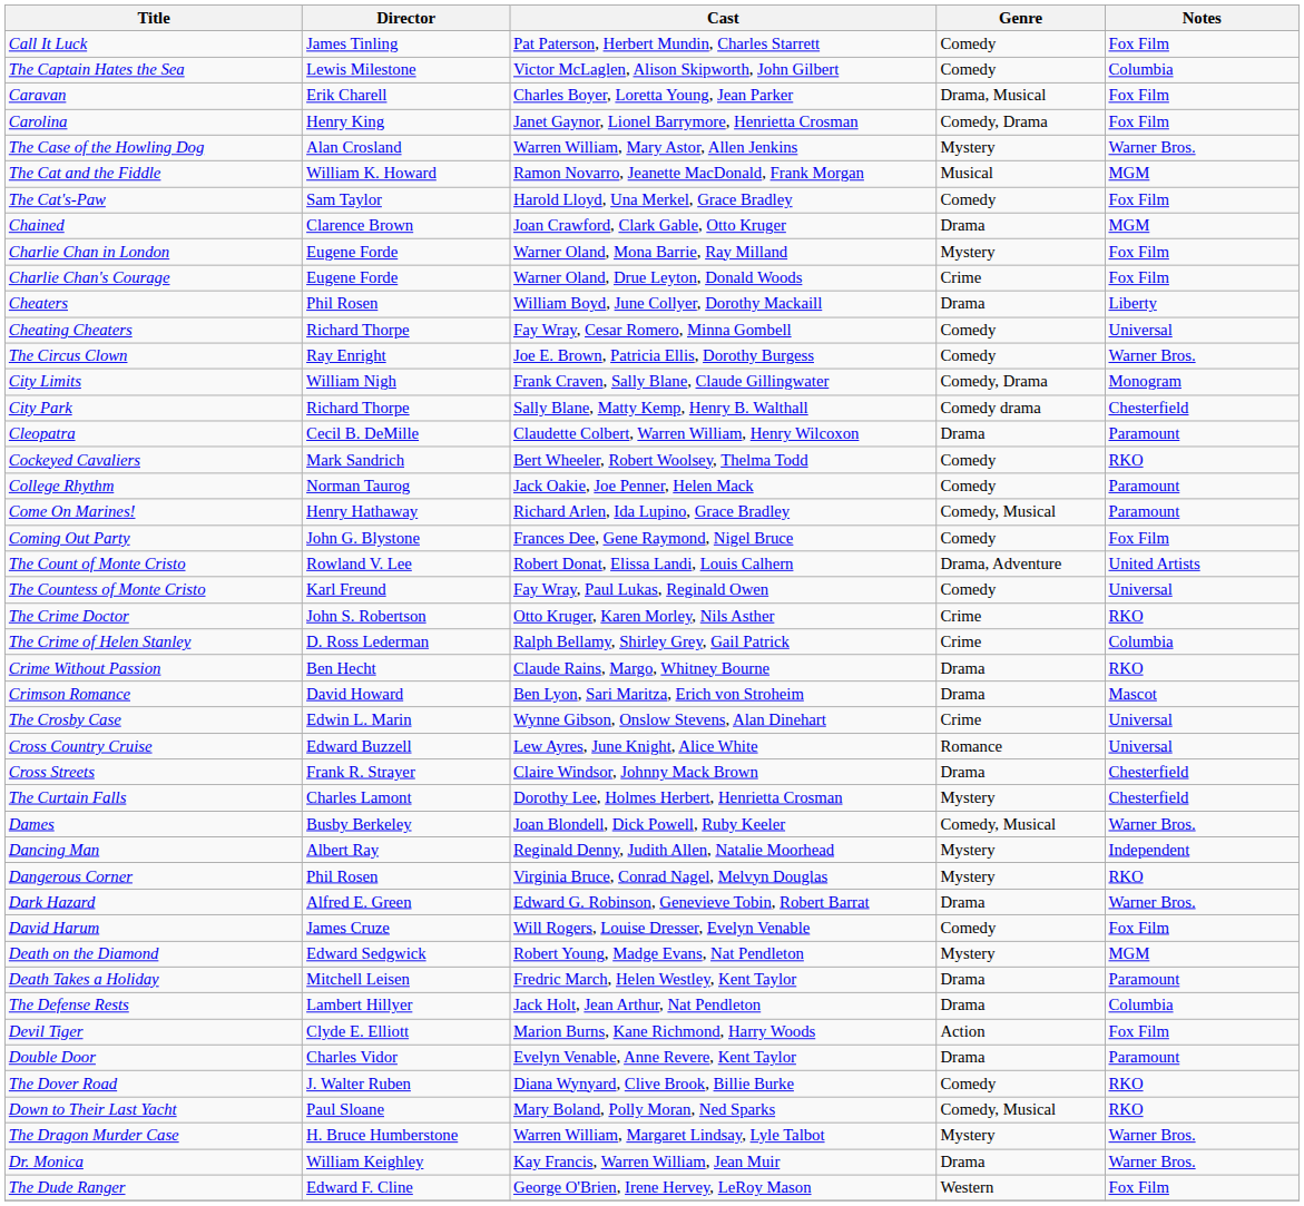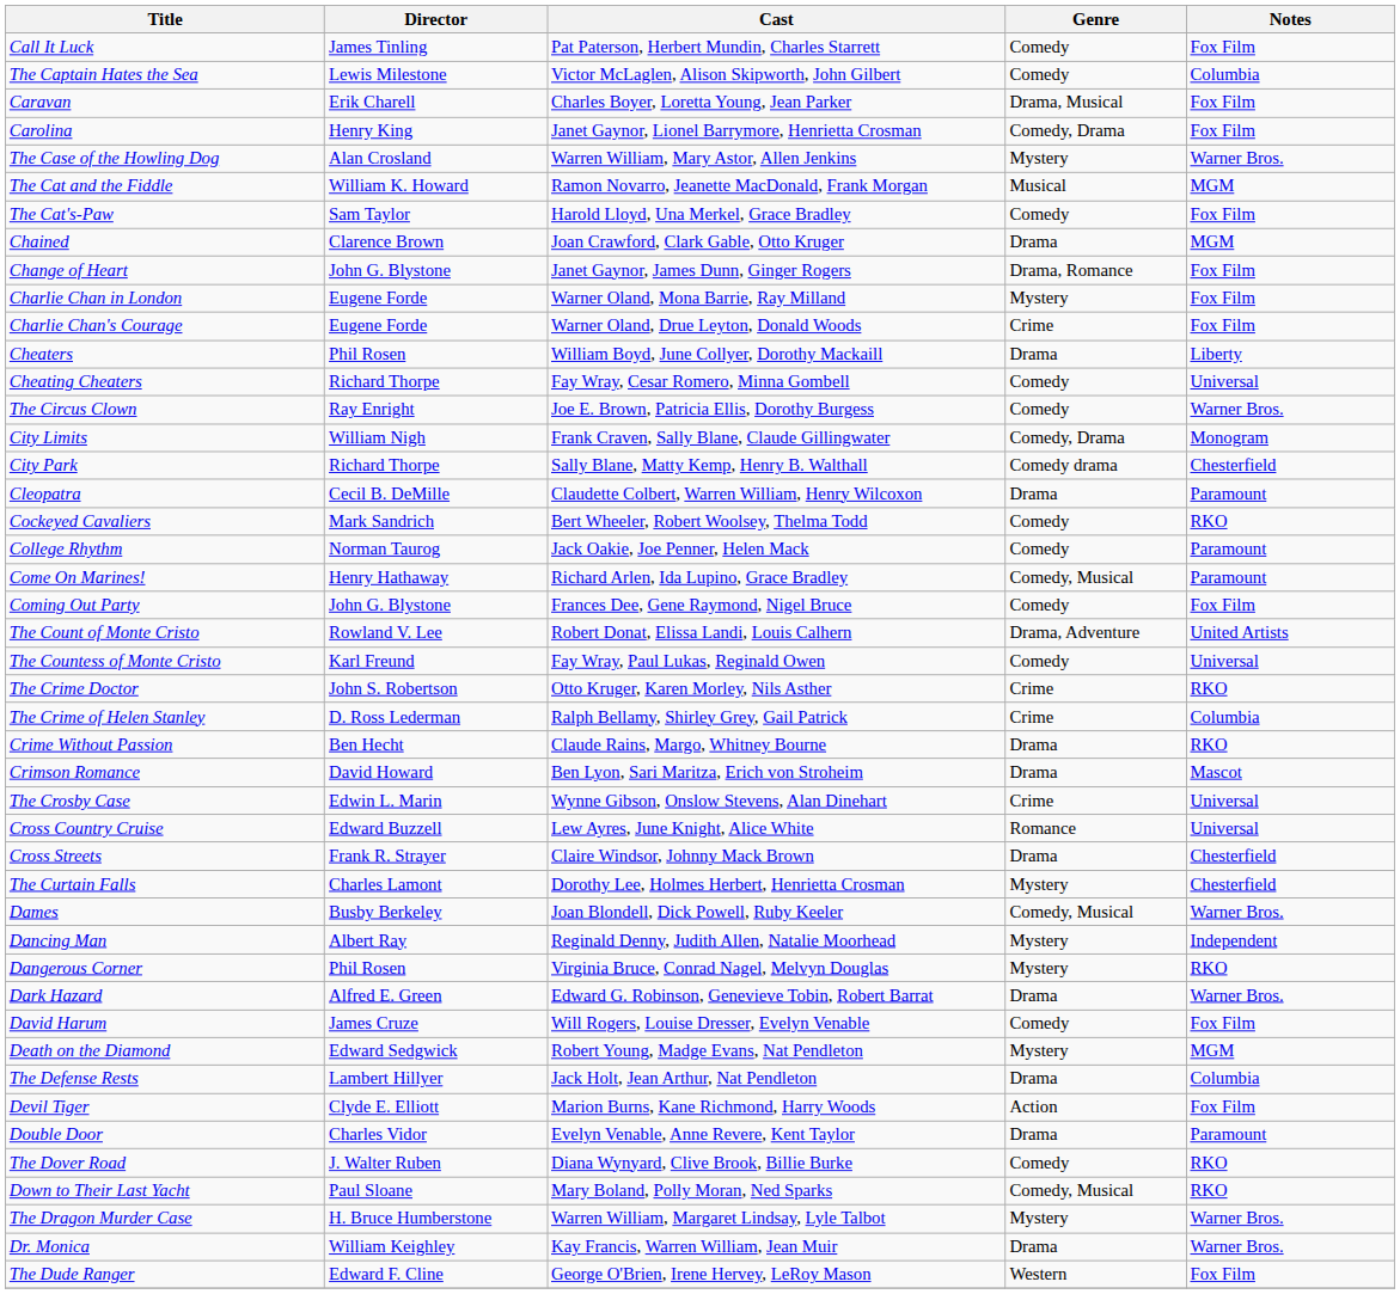 <table class="wikitable" style="width:100%;">
 <tr>
 <th style="width:23%;">Title</th>
 <th style="width:16%;">Director</th>
 <th style="width:33%;">Cast</th>
 <th style="width:13%;">Genre</th>
 <th style="width:15%;">Notes</th>
 </tr>
 <tr>
 <td><em><a href='#'>Call It Luck</a></em></td>
 <td><a href='#'>James Tinling</a></td>
 <td><a href='#'>Pat Paterson</a>, <a href='#'>Herbert Mundin</a>, <a href='#'>Charles Starrett</a></td>
 <td>Comedy</td>
 <td><a href='#'>Fox Film</a></td>
 </tr>
 <tr>
 <td><em><a href='#'>The Captain Hates the Sea</a></em></td>
 <td><a href='#'>Lewis Milestone</a></td>
 <td><a href='#'>Victor McLaglen</a>, <a href='#'>Alison Skipworth</a>, <a href='#'>John Gilbert</a></td>
 <td>Comedy</td>
 <td><a href='#'>Columbia</a></td>
 </tr>
 <tr>
 <td><em><a href='#'>Caravan</a></em></td>
 <td><a href='#'>Erik Charell</a></td>
 <td><a href='#'>Charles Boyer</a>, <a href='#'>Loretta Young</a>, <a href='#'>Jean Parker</a></td>
 <td>Drama, Musical</td>
 <td><a href='#'>Fox Film</a></td>
 </tr>
 <tr>
 <td><em><a href='#'>Carolina</a></em></td>
 <td><a href='#'>Henry King</a></td>
 <td><a href='#'>Janet Gaynor</a>, <a href='#'>Lionel Barrymore</a>, <a href='#'>Henrietta Crosman</a></td>
 <td>Comedy, Drama</td>
 <td><a href='#'>Fox Film</a></td>
 </tr>
 <tr>
 <td><em><a href='#'>The Case of the Howling Dog</a></em></td>
 <td><a href='#'>Alan Crosland</a></td>
 <td><a href='#'>Warren William</a>, <a href='#'>Mary Astor</a>, <a href='#'>Allen Jenkins</a></td>
 <td>Mystery</td>
 <td><a href='#'>Warner Bros.</a></td>
 </tr>
 <tr>
 <td><em><a href='#'>The Cat and the Fiddle</a></em></td>
 <td><a href='#'>William K. Howard</a></td>
 <td><a href='#'>Ramon Novarro</a>, <a href='#'>Jeanette MacDonald</a>, <a href='#'>Frank Morgan</a></td>
 <td>Musical</td>
 <td><a href='#'>MGM</a></td>
 </tr>
 <tr>
 <td><em><a href='#'>The Cat's-Paw</a></em></td>
 <td><a href='#'>Sam Taylor</a></td>
 <td><a href='#'>Harold Lloyd</a>, <a href='#'>Una Merkel</a>, <a href='#'>Grace Bradley</a></td>
 <td>Comedy</td>
 <td><a href='#'>Fox Film</a></td>
 </tr>
 <tr>
 <td><em><a href='#'>Chained</a></em></td>
 <td><a href='#'>Clarence Brown</a></td>
 <td><a href='#'>Joan Crawford</a>, <a href='#'>Clark Gable</a>, <a href='#'>Otto Kruger</a></td>
 <td>Drama</td>
 <td><a href='#'>MGM</a></td>
+</tr>
+<tr>
+<td><em><a href='#'>Change of Heart</a></em></td>
+<td><a href='#'>John G. Blystone</a></td>
+<td><a href='#'>Janet Gaynor</a>, <a href='#'>James Dunn</a>, <a href='#'>Ginger Rogers</a></td>
+<td>Drama, Romance</td>
+<td><a href='#'>Fox Film</a></td>
 </tr>
 <tr>
 <td><em><a href='#'>Charlie Chan in London</a></em></td>
 <td><a href='#'>Eugene Forde</a></td>
 <td><a href='#'>Warner Oland</a>, <a href='#'>Mona Barrie</a>, <a href='#'>Ray Milland</a></td>
 <td>Mystery</td>
 <td><a href='#'>Fox Film</a></td>
 </tr>
 <tr>
 <td><em><a href='#'>Charlie Chan's Courage</a></em></td>
 <td><a href='#'>Eugene Forde</a></td>
 <td><a href='#'>Warner Oland</a>, <a href='#'>Drue Leyton</a>, <a href='#'>Donald Woods</a></td>
 <td>Crime</td>
 <td><a href='#'>Fox Film</a></td>
 </tr>
 <tr>
 <td><em><a href='#'>Cheaters</a></em></td>
 <td><a href='#'>Phil Rosen</a></td>
 <td><a href='#'>William Boyd</a>, <a href='#'>June Collyer</a>, <a href='#'>Dorothy Mackaill</a></td>
 <td>Drama</td>
 <td><a href='#'>Liberty</a></td>
 </tr>
 <tr>
 <td><em><a href='#'>Cheating Cheaters</a></em></td>
 <td><a href='#'>Richard Thorpe</a></td>
 <td><a href='#'>Fay Wray</a>, <a href='#'>Cesar Romero</a>, <a href='#'>Minna Gombell</a></td>
 <td>Comedy</td>
 <td><a href='#'>Universal</a></td>
 </tr>
 <tr>
 <td><em><a href='#'>The Circus Clown</a></em></td>
 <td><a href='#'>Ray Enright</a></td>
 <td><a href='#'>Joe E. Brown</a>, <a href='#'>Patricia Ellis</a>, <a href='#'>Dorothy Burgess</a></td>
 <td>Comedy</td>
 <td><a href='#'>Warner Bros.</a></td>
 </tr>
 <tr>
 <td><em><a href='#'>City Limits</a></em></td>
 <td><a href='#'>William Nigh</a></td>
 <td><a href='#'>Frank Craven</a>, <a href='#'>Sally Blane</a>, <a href='#'>Claude Gillingwater</a></td>
 <td>Comedy, Drama</td>
 <td><a href='#'>Monogram</a></td>
 </tr>
 <tr>
 <td><em><a href='#'>City Park</a></em></td>
 <td><a href='#'>Richard Thorpe</a></td>
 <td><a href='#'>Sally Blane</a>, <a href='#'>Matty Kemp</a>, <a href='#'>Henry B. Walthall</a></td>
 <td>Comedy drama</td>
 <td><a href='#'>Chesterfield</a></td>
 </tr>
 <tr>
 <td><em><a href='#'>Cleopatra</a></em></td>
 <td><a href='#'>Cecil B. DeMille</a></td>
 <td><a href='#'>Claudette Colbert</a>, <a href='#'>Warren William</a>, <a href='#'>Henry Wilcoxon</a></td>
 <td>Drama</td>
 <td><a href='#'>Paramount</a></td>
 </tr>
 <tr>
 <td><em><a href='#'>Cockeyed Cavaliers</a></em></td>
 <td><a href='#'>Mark Sandrich</a></td>
 <td><a href='#'>Bert Wheeler</a>, <a href='#'>Robert Woolsey</a>, <a href='#'>Thelma Todd</a></td>
 <td>Comedy</td>
 <td><a href='#'>RKO</a></td>
 </tr>
 <tr>
 <td><em><a href='#'>College Rhythm</a></em></td>
 <td><a href='#'>Norman Taurog</a></td>
 <td><a href='#'>Jack Oakie</a>, <a href='#'>Joe Penner</a>, <a href='#'>Helen Mack</a></td>
 <td>Comedy</td>
 <td><a href='#'>Paramount</a></td>
 </tr>
 <tr>
 <td><em><a href='#'>Come On Marines!</a></em></td>
 <td><a href='#'>Henry Hathaway</a></td>
 <td><a href='#'>Richard Arlen</a>, <a href='#'>Ida Lupino</a>, <a href='#'>Grace Bradley</a></td>
 <td>Comedy, Musical</td>
 <td><a href='#'>Paramount</a></td>
 </tr>
 <tr>
 <td><em><a href='#'>Coming Out Party</a></em></td>
 <td><a href='#'>John G. Blystone</a></td>
 <td><a href='#'>Frances Dee</a>, <a href='#'>Gene Raymond</a>, <a href='#'>Nigel Bruce</a></td>
 <td>Comedy</td>
 <td><a href='#'>Fox Film</a></td>
 </tr>
 <tr>
 <td><em><a href='#'>The Count of Monte Cristo</a></em></td>
 <td><a href='#'>Rowland V. Lee</a></td>
 <td><a href='#'>Robert Donat</a>, <a href='#'>Elissa Landi</a>, <a href='#'>Louis Calhern</a></td>
 <td>Drama, Adventure</td>
 <td><a href='#'>United Artists</a></td>
 </tr>
 <tr>
 <td><em><a href='#'>The Countess of Monte Cristo</a></em></td>
 <td><a href='#'>Karl Freund</a></td>
 <td><a href='#'>Fay Wray</a>, <a href='#'>Paul Lukas</a>, <a href='#'>Reginald Owen</a></td>
 <td>Comedy</td>
 <td><a href='#'>Universal</a></td>
 </tr>
 <tr>
 <td><em><a href='#'>The Crime Doctor</a></em></td>
 <td><a href='#'>John S. Robertson</a></td>
 <td><a href='#'>Otto Kruger</a>, <a href='#'>Karen Morley</a>, <a href='#'>Nils Asther</a></td>
 <td>Crime</td>
 <td><a href='#'>RKO</a></td>
 </tr>
 <tr>
 <td><em><a href='#'>The Crime of Helen Stanley</a></em></td>
 <td><a href='#'>D. Ross Lederman</a></td>
 <td><a href='#'>Ralph Bellamy</a>, <a href='#'>Shirley Grey</a>, <a href='#'>Gail Patrick</a></td>
 <td>Crime</td>
 <td><a href='#'>Columbia</a></td>
 </tr>
 <tr>
 <td><em><a href='#'>Crime Without Passion</a></em></td>
 <td><a href='#'>Ben Hecht</a></td>
 <td><a href='#'>Claude Rains</a>, <a href='#'>Margo</a>, <a href='#'>Whitney Bourne</a></td>
 <td>Drama</td>
 <td><a href='#'>RKO</a></td>
 </tr>
 <tr>
 <td><em><a href='#'>Crimson Romance</a></em></td>
 <td><a href='#'>David Howard</a></td>
 <td><a href='#'>Ben Lyon</a>, <a href='#'>Sari Maritza</a>, <a href='#'>Erich von Stroheim</a></td>
 <td>Drama</td>
 <td><a href='#'>Mascot</a></td>
 </tr>
 <tr>
 <td><em><a href='#'>The Crosby Case</a></em></td>
 <td><a href='#'>Edwin L. Marin</a></td>
 <td><a href='#'>Wynne Gibson</a>, <a href='#'>Onslow Stevens</a>, <a href='#'>Alan Dinehart</a></td>
 <td>Crime</td>
 <td><a href='#'>Universal</a></td>
 </tr>
 <tr>
 <td><em><a href='#'>Cross Country Cruise</a></em></td>
 <td><a href='#'>Edward Buzzell</a></td>
 <td><a href='#'>Lew Ayres</a>, <a href='#'>June Knight</a>, <a href='#'>Alice White</a></td>
 <td>Romance</td>
 <td><a href='#'>Universal</a></td>
 </tr>
 <tr>
 <td><em><a href='#'>Cross Streets</a></em></td>
 <td><a href='#'>Frank R. Strayer</a></td>
 <td><a href='#'>Claire Windsor</a>, <a href='#'>Johnny Mack Brown</a></td>
 <td>Drama</td>
 <td><a href='#'>Chesterfield</a></td>
 </tr>
 <tr>
 <td><em><a href='#'>The Curtain Falls</a></em></td>
 <td><a href='#'>Charles Lamont</a></td>
 <td><a href='#'>Dorothy Lee</a>, <a href='#'>Holmes Herbert</a>, <a href='#'>Henrietta Crosman</a></td>
 <td>Mystery</td>
 <td><a href='#'>Chesterfield</a></td>
 </tr>
 <tr>
 <td><em><a href='#'>Dames</a></em></td>
 <td><a href='#'>Busby Berkeley</a></td>
 <td><a href='#'>Joan Blondell</a>, <a href='#'>Dick Powell</a>, <a href='#'>Ruby Keeler</a></td>
 <td>Comedy, Musical</td>
 <td><a href='#'>Warner Bros.</a></td>
 </tr>
 <tr>
 <td><em><a href='#'>Dancing Man</a></em></td>
 <td><a href='#'>Albert Ray</a></td>
 <td><a href='#'>Reginald Denny</a>, <a href='#'>Judith Allen</a>, <a href='#'>Natalie Moorhead</a></td>
 <td>Mystery</td>
 <td><a href='#'>Independent</a></td>
 </tr>
 <tr>
 <td><em><a href='#'>Dangerous Corner</a></em></td>
 <td><a href='#'>Phil Rosen</a></td>
 <td><a href='#'>Virginia Bruce</a>, <a href='#'>Conrad Nagel</a>, <a href='#'>Melvyn Douglas</a></td>
 <td>Mystery</td>
 <td><a href='#'>RKO</a></td>
 </tr>
 <tr>
 <td><em><a href='#'>Dark Hazard</a></em></td>
 <td><a href='#'>Alfred E. Green</a></td>
 <td><a href='#'>Edward G. Robinson</a>, <a href='#'>Genevieve Tobin</a>, <a href='#'>Robert Barrat</a></td>
 <td>Drama</td>
 <td><a href='#'>Warner Bros.</a></td>
 </tr>
 <tr>
 <td><em><a href='#'>David Harum</a></em></td>
 <td><a href='#'>James Cruze</a></td>
 <td><a href='#'>Will Rogers</a>, <a href='#'>Louise Dresser</a>, <a href='#'>Evelyn Venable</a></td>
 <td>Comedy</td>
 <td><a href='#'>Fox Film</a></td>
 </tr>
 <tr>
 <td><em><a href='#'>Death on the Diamond</a></em></td>
 <td><a href='#'>Edward Sedgwick</a></td>
 <td><a href='#'>Robert Young</a>, <a href='#'>Madge Evans</a>, <a href='#'>Nat Pendleton</a></td>
 <td>Mystery</td>
 <td><a href='#'>MGM</a></td>
 </tr>
 <tr>
-<td><em><a href='#'>Death Takes a Holiday</a></em></td>
-<td><a href='#'>Mitchell Leisen</a></td>
-<td><a href='#'>Fredric March</a>, <a href='#'>Helen Westley</a>, <a href='#'>Kent Taylor</a></td>
-<td>Drama</td>
-<td><a href='#'>Paramount</a></td>
-</tr>
-<tr>
 <td><em><a href='#'>The Defense Rests</a></em></td>
 <td><a href='#'>Lambert Hillyer</a></td>
 <td><a href='#'>Jack Holt</a>, <a href='#'>Jean Arthur</a>, <a href='#'>Nat Pendleton</a></td>
 <td>Drama</td>
 <td><a href='#'>Columbia</a></td>
 </tr>
 <tr>
 <td><em><a href='#'>Devil Tiger</a></em></td>
 <td><a href='#'>Clyde E. Elliott</a></td>
 <td><a href='#'>Marion Burns</a>, <a href='#'>Kane Richmond</a>, <a href='#'>Harry Woods</a></td>
 <td>Action</td>
 <td><a href='#'>Fox Film</a></td>
 </tr>
 <tr>
 <td><em><a href='#'>Double Door</a></em></td>
 <td><a href='#'>Charles Vidor</a></td>
 <td><a href='#'>Evelyn Venable</a>, <a href='#'>Anne Revere</a>, <a href='#'>Kent Taylor</a></td>
 <td>Drama</td>
 <td><a href='#'>Paramount</a></td>
 </tr>
 <tr>
 <td><em><a href='#'>The Dover Road</a></em></td>
 <td><a href='#'>J. Walter Ruben</a></td>
 <td><a href='#'>Diana Wynyard</a>, <a href='#'>Clive Brook</a>, <a href='#'>Billie Burke</a></td>
 <td>Comedy</td>
 <td><a href='#'>RKO</a></td>
 </tr>
 <tr>
 <td><em><a href='#'>Down to Their Last Yacht</a></em></td>
 <td><a href='#'>Paul Sloane</a></td>
 <td><a href='#'>Mary Boland</a>, <a href='#'>Polly Moran</a>, <a href='#'>Ned Sparks</a></td>
 <td>Comedy, Musical</td>
 <td><a href='#'>RKO</a></td>
 </tr>
 <tr>
 <td><em><a href='#'>The Dragon Murder Case</a></em></td>
 <td><a href='#'>H. Bruce Humberstone</a></td>
 <td><a href='#'>Warren William</a>, <a href='#'>Margaret Lindsay</a>, <a href='#'>Lyle Talbot</a></td>
 <td>Mystery</td>
 <td><a href='#'>Warner Bros.</a></td>
 </tr>
 <tr>
 <td><em><a href='#'>Dr. Monica</a></em></td>
 <td><a href='#'>William Keighley</a></td>
 <td><a href='#'>Kay Francis</a>, <a href='#'>Warren William</a>, <a href='#'>Jean Muir</a></td>
 <td>Drama</td>
 <td><a href='#'>Warner Bros.</a></td>
 </tr>
 <tr>
 <td><em><a href='#'>The Dude Ranger</a></em></td>
 <td><a href='#'>Edward F. Cline</a></td>
 <td><a href='#'>George O'Brien</a>, <a href='#'>Irene Hervey</a>, <a href='#'>LeRoy Mason</a></td>
 <td>Western</td>
 <td><a href='#'>Fox Film</a></td>
 </tr>
 <tr>
 </tr>
 </table>
